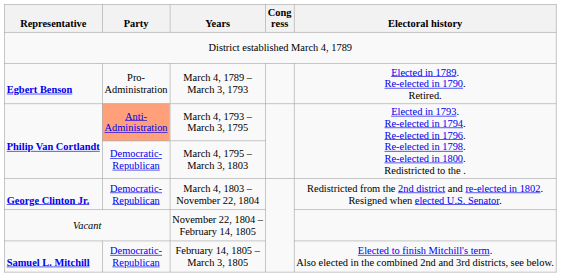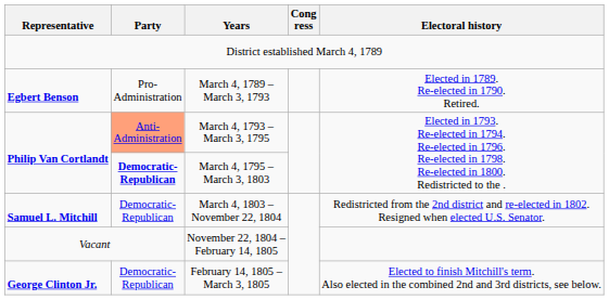 <table class=wikitable style="text-align:center">
 <tr valign=bottom>
 <th>Representative</th>
 <th>Party</th>
 <th>Years</th>
 <th>Cong<br>ress</th>
 <th>Electoral history</th>
 </tr>
 <tr style="height:3em">
 <td colspan=6>District established March 4, 1789</td>
 </tr>
 <tr style="height:3em">
 <td align=left><br><strong><a href='#'>Egbert Benson</a></strong><br></td>
 <td>Pro-<br>Administration</td>
 <td nowrap>March 4, 1789 –<br>March 3, 1793</td>
 <td></td>
 <td><a href='#'>Elected in 1789</a>.<br><a href='#'>Re-elected in 1790</a>.<br>Retired.</td>
 </tr>
 <tr style="height:3em">
 <td rowspan=2 align=left><br><strong><a href='#'>Philip Van Cortlandt</a></strong><br></td>
 <td style="background: lightsalmon;"><a href='#'>Anti-<br>Administration</a></td>
 <td nowrap>March 4, 1793 –<br>March 3, 1795</td>
 <td rowspan=2></td>
 <td rowspan=2><a href='#'>Elected in 1793</a>.<br><a href='#'>Re-elected in 1794</a>.<br><a href='#'>Re-elected in 1796</a>.<br><a href='#'>Re-elected in 1798</a>.<br><a href='#'>Re-elected in 1800</a>.<br>Redistricted to the .</td>
 </tr>
 <tr style="height:3em">
-<td><a href='#'>Democratic-<br>Republican</a></td>
+<td><strong><a href='#'>Democratic-<br>Republican</a></strong></td>
 <td nowrap>March 4, 1795 –<br>March 3, 1803</td>
 </tr>
 <tr style="height:3em">
-<td align=left><br><strong><a href='#'>George Clinton Jr.</a></strong><br></td>
+<td align=left><br><strong><a href='#'>Samuel L. Mitchill</a></strong><br></td>
 <td><a href='#'>Democratic-<br>Republican</a></td>
 <td nowrap>March 4, 1803 –<br>November 22, 1804</td>
 <td rowspan=3></td>
 <td>Redistricted from the <a href='#'>2nd district</a> and <a href='#'>re-elected in 1802</a>.<br>Resigned when <a href='#'>elected U.S. Senator</a>.</td>
 </tr>
 <tr style="height:3em">
 <td colspan=2><em>Vacant</em></td>
 <td nowrap>November 22, 1804 –<br>February 14, 1805</td>
 <td></td>
 </tr>
 <tr style="height:3em">
-<td align=left><br><strong><a href='#'>Samuel L. Mitchill</a></strong><br></td>
+<td align=left><br><strong><a href='#'>George Clinton Jr.</a></strong><br></td>
 <td><a href='#'>Democratic-<br>Republican</a></td>
 <td nowrap>February 14, 1805 –<br>March 3, 1805</td>
 <td><a href='#'>Elected to finish Mitchill's term</a>.<br>Also elected in the combined 2nd and 3rd districts, see below.</td>
 </tr>
 </table>
